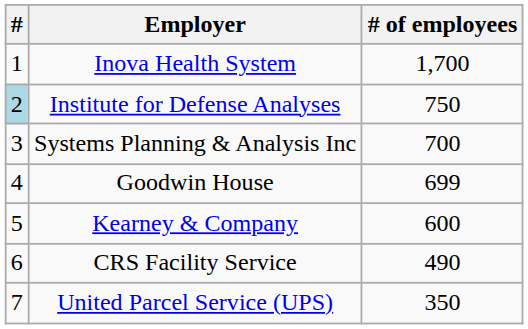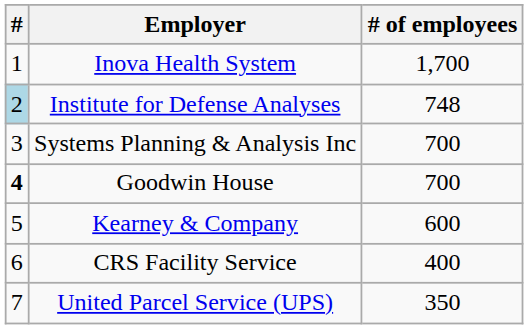 <table class="wikitable plainrowheaders" style="font-size: 85%; text-align: center; margin: 1em;">
 <tr>
 <th>#</th>
 <th>Employer</th>
 <th># of employees</th>
 </tr>
 <tr>
 <td>1</td>
 <td><a href='#'>Inova Health System</a></td>
 <td>1,700</td>
 </tr>
 <tr>
 <td style="background: lightblue;">2</td>
 <td><a href='#'>Institute for Defense Analyses</a></td>
-<td>750</td>
+<td>748</td>
 </tr>
 <tr>
 <td>3</td>
 <td>Systems Planning & Analysis Inc</td>
 <td>700</td>
 </tr>
 <tr>
-<td>4</td>
+<td><strong>4</strong></td>
 <td>Goodwin House</td>
-<td>699</td>
+<td>700</td>
 </tr>
 <tr>
 <td>5</td>
 <td><a href='#'>Kearney & Company</a></td>
 <td>600</td>
 </tr>
 <tr>
 <td>6</td>
 <td>CRS Facility Service</td>
-<td>490</td>
+<td>400</td>
 </tr>
 <tr>
 <td>7</td>
 <td><a href='#'>United Parcel Service (UPS)</a></td>
 <td>350</td>
 </tr>
 </table>
